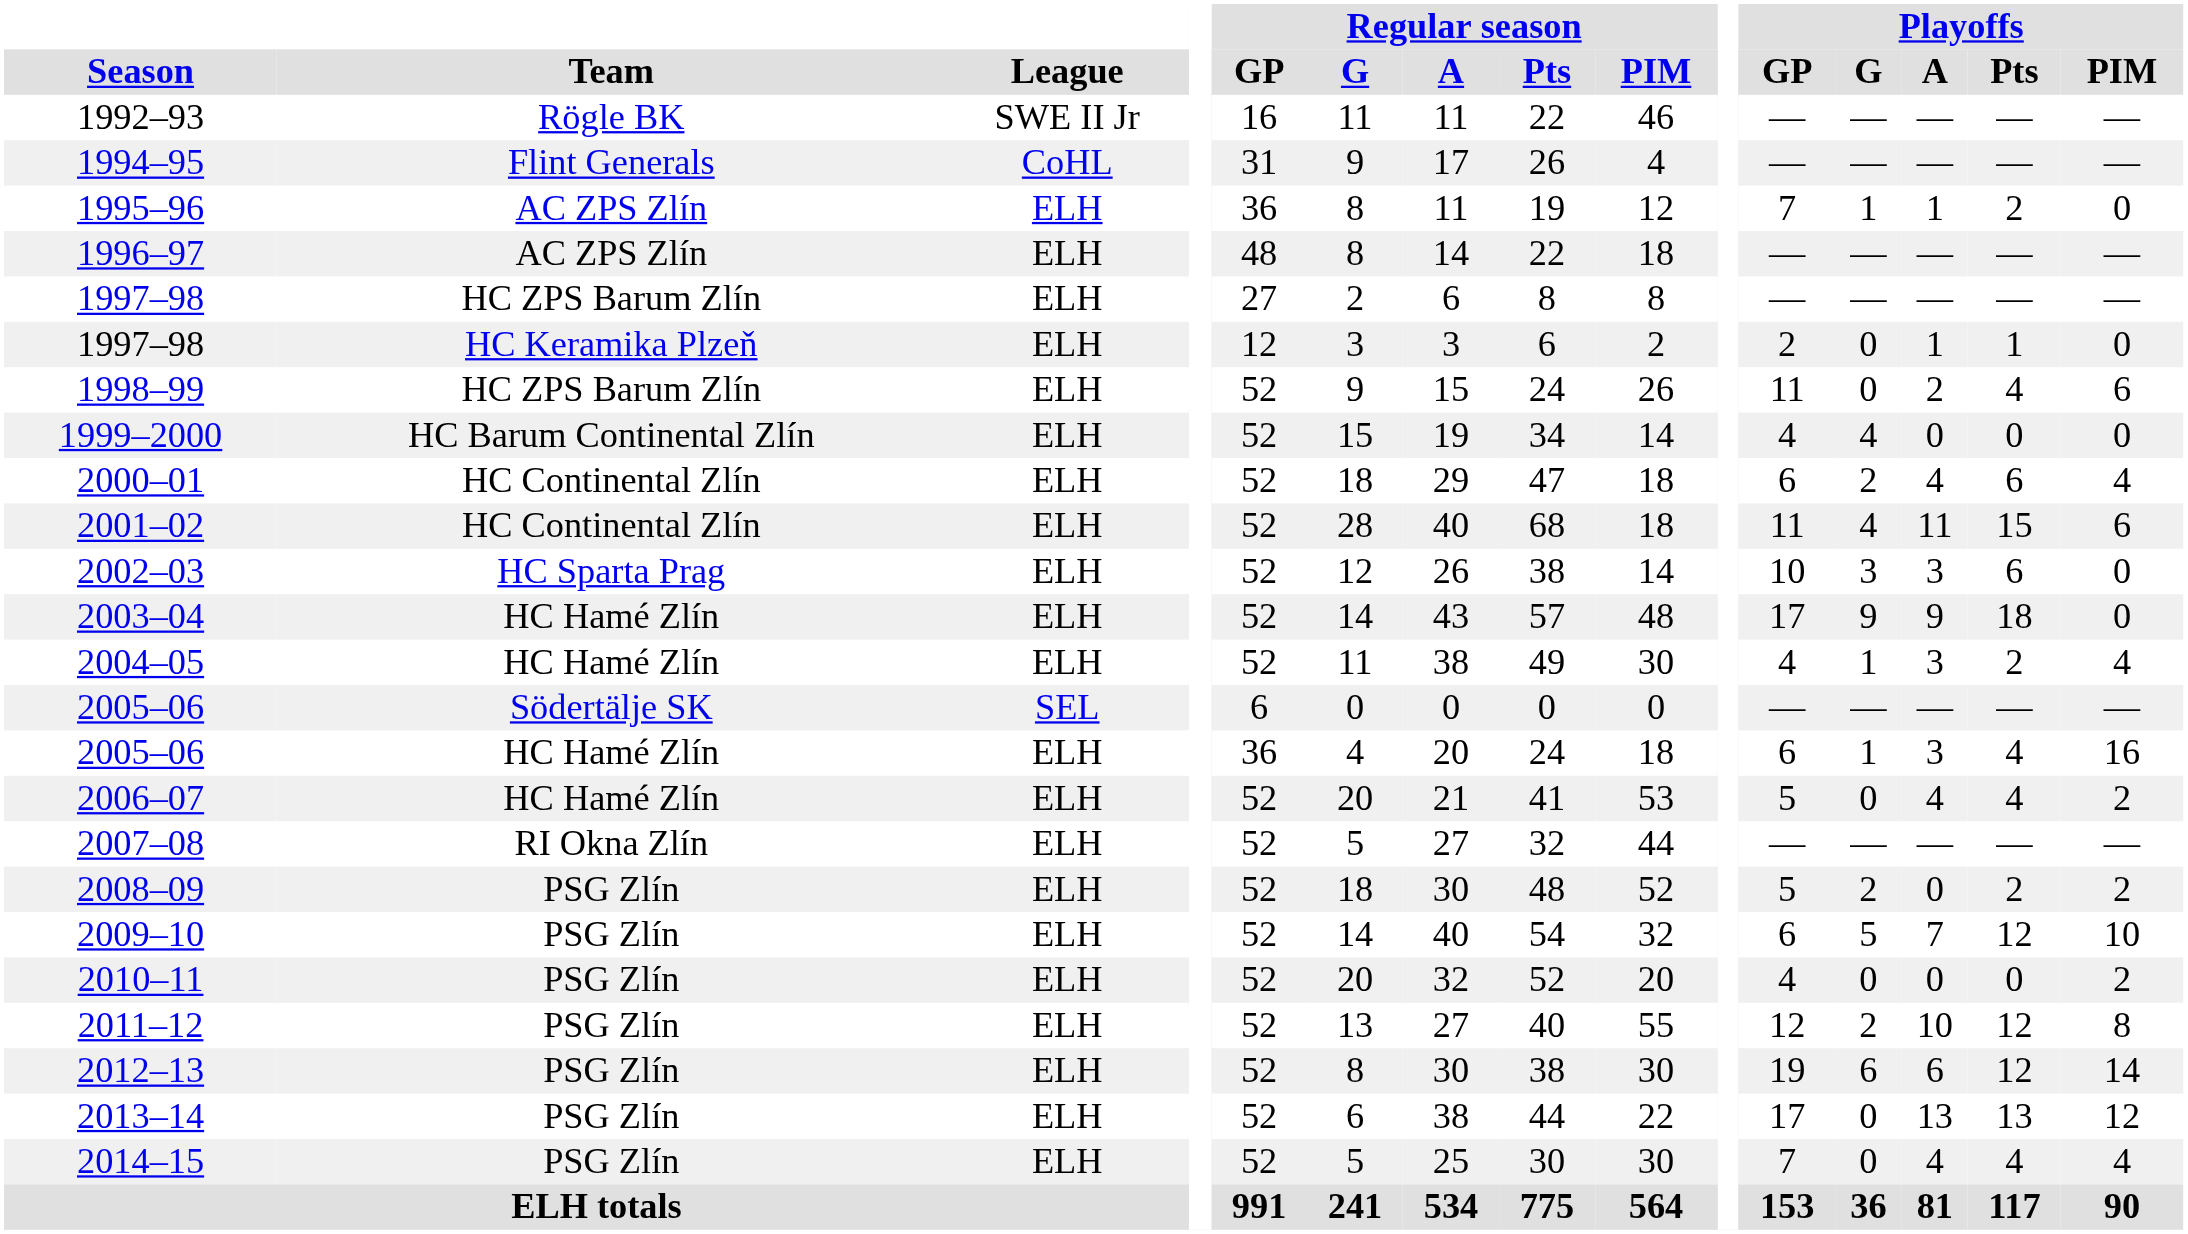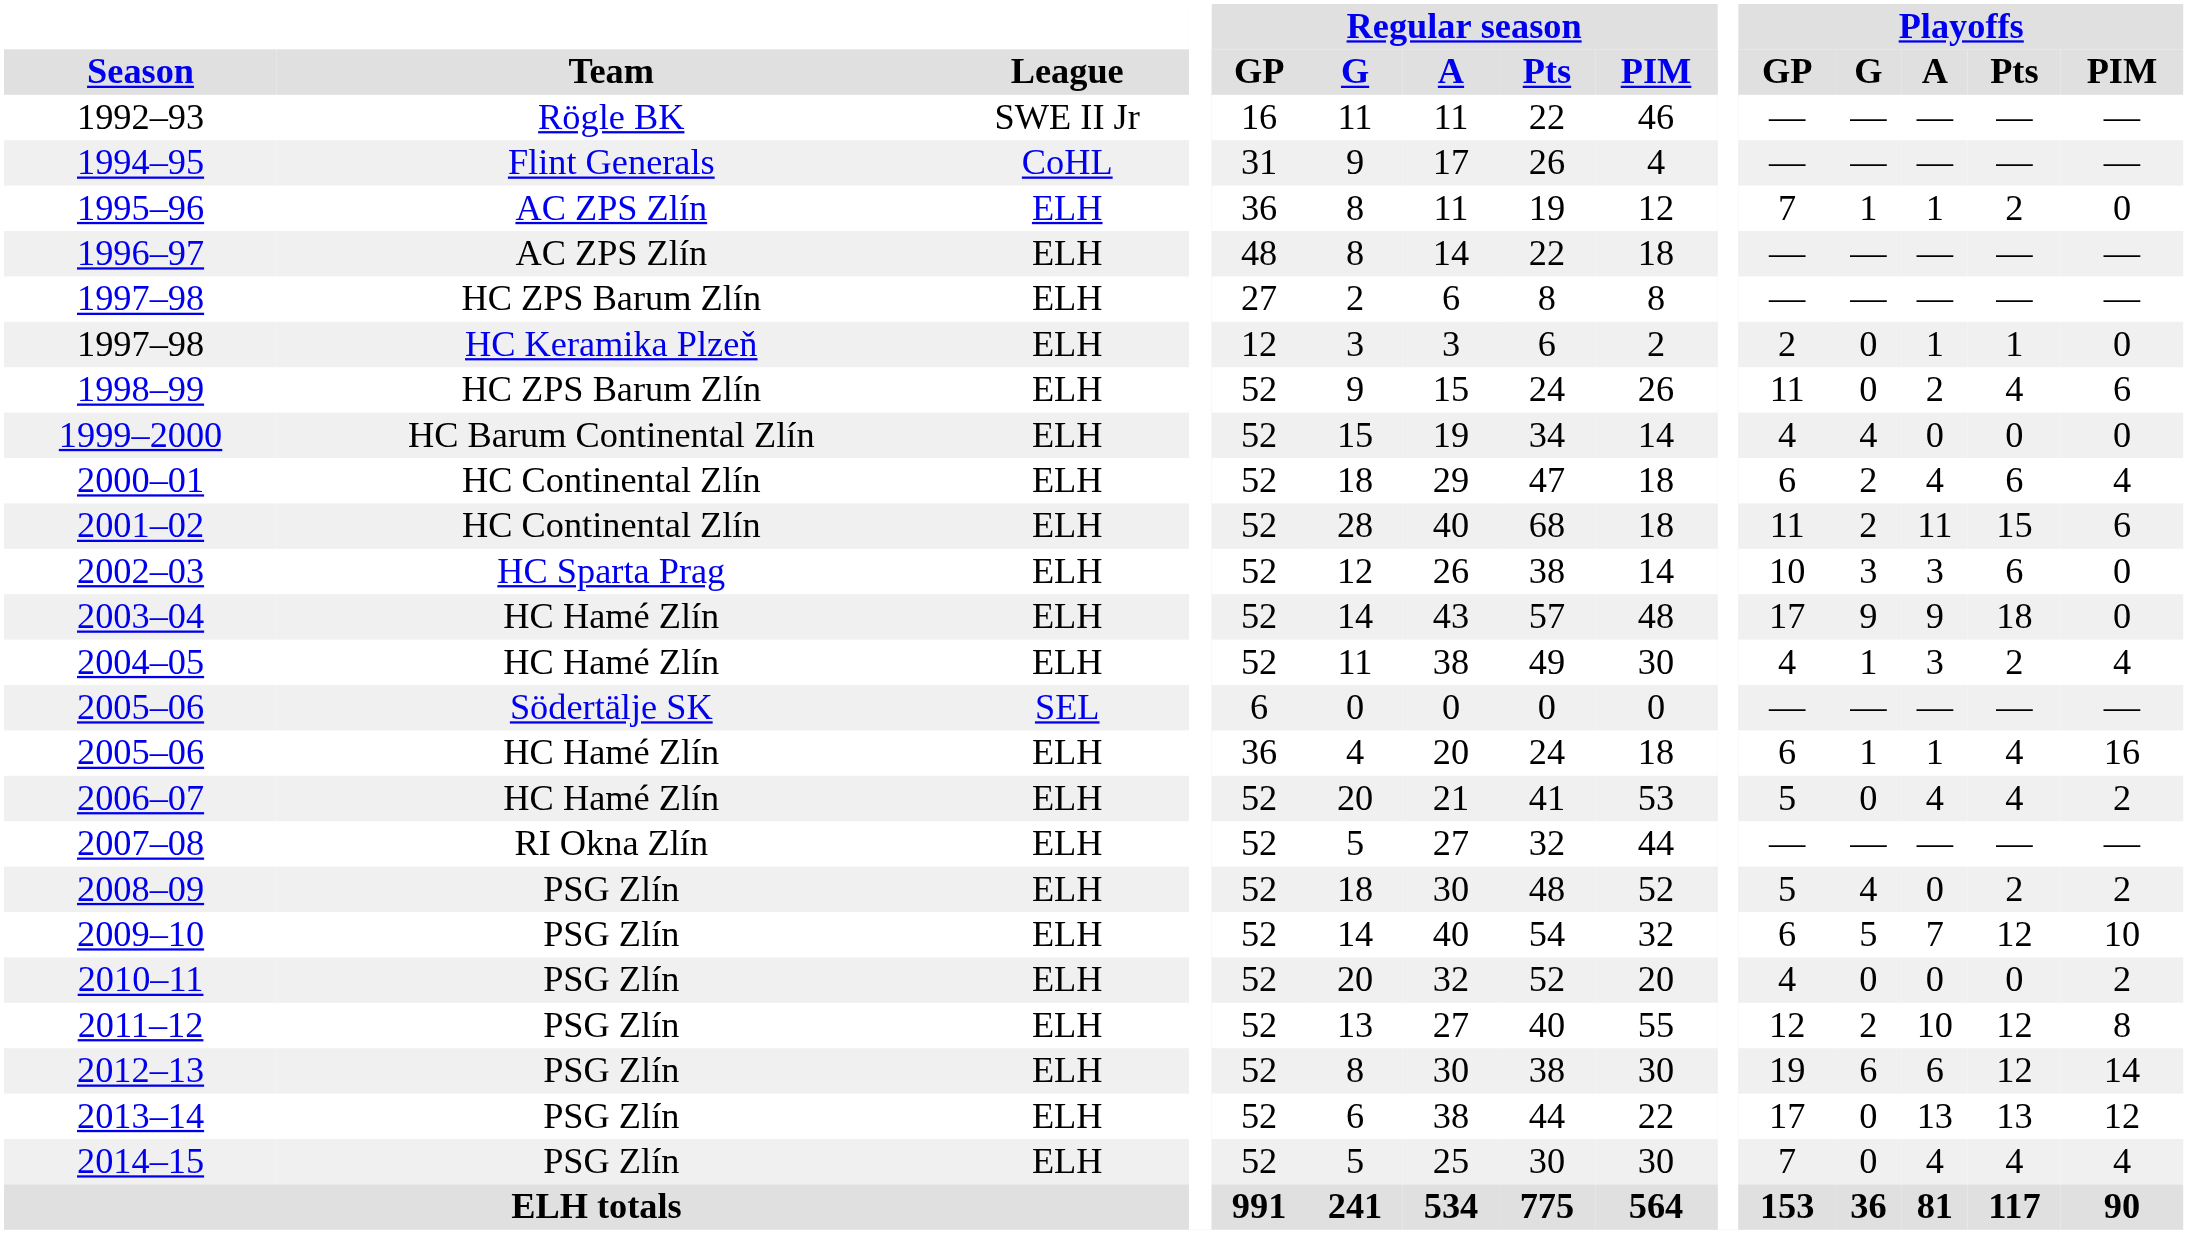 <table border="0" cellpadding="1" cellspacing="0" style="text-align:center; width:60em">
 <tr bgcolor="#e0e0e0">
 <th colspan="3" bgcolor="#ffffff"> </th>
 <th rowspan="99" bgcolor="#ffffff"> </th>
 <th colspan="5"><a href='#'>Regular season</a></th>
 <th rowspan="99" bgcolor="#ffffff"> </th>
 <th colspan="5"><a href='#'>Playoffs</a></th>
 </tr>
 <tr bgcolor="#e0e0e0">
 <th><a href='#'>Season</a></th>
 <th>Team</th>
 <th>League</th>
 <th>GP</th>
 <th><a href='#'>G</a></th>
 <th><a href='#'>A</a></th>
 <th><a href='#'>Pts</a></th>
 <th><a href='#'>PIM</a></th>
 <th>GP</th>
 <th>G</th>
 <th>A</th>
 <th>Pts</th>
 <th>PIM</th>
 </tr>
 <tr>
 <td>1992–93</td>
 <td><a href='#'>Rögle BK</a></td>
 <td>SWE II Jr</td>
 <td>16</td>
 <td>11</td>
 <td>11</td>
 <td>22</td>
 <td>46</td>
 <td>—</td>
 <td>—</td>
 <td>—</td>
 <td>—</td>
 <td>—</td>
 </tr>
 <tr bgcolor="#f0f0f0">
 <td><a href='#'>1994–95</a></td>
 <td><a href='#'>Flint Generals</a></td>
 <td><a href='#'>CoHL</a></td>
 <td>31</td>
 <td>9</td>
 <td>17</td>
 <td>26</td>
 <td>4</td>
 <td>—</td>
 <td>—</td>
 <td>—</td>
 <td>—</td>
 <td>—</td>
 </tr>
 <tr>
 <td><a href='#'>1995–96</a></td>
 <td><a href='#'>AC ZPS Zlín</a></td>
 <td><a href='#'>ELH</a></td>
 <td>36</td>
 <td>8</td>
 <td>11</td>
 <td>19</td>
 <td>12</td>
 <td>7</td>
 <td>1</td>
 <td>1</td>
 <td>2</td>
 <td>0</td>
 </tr>
 <tr bgcolor="#f0f0f0">
 <td><a href='#'>1996–97</a></td>
 <td>AC ZPS Zlín</td>
 <td>ELH</td>
 <td>48</td>
 <td>8</td>
 <td>14</td>
 <td>22</td>
 <td>18</td>
 <td>—</td>
 <td>—</td>
 <td>—</td>
 <td>—</td>
 <td>—</td>
 </tr>
 <tr>
 <td><a href='#'>1997–98</a></td>
 <td>HC ZPS Barum Zlín</td>
 <td>ELH</td>
 <td>27</td>
 <td>2</td>
 <td>6</td>
 <td>8</td>
 <td>8</td>
 <td>—</td>
 <td>—</td>
 <td>—</td>
 <td>—</td>
 <td>—</td>
 </tr>
 <tr bgcolor="#f0f0f0">
 <td>1997–98</td>
 <td><a href='#'>HC Keramika Plzeň</a></td>
 <td>ELH</td>
 <td>12</td>
 <td>3</td>
 <td>3</td>
 <td>6</td>
 <td>2</td>
 <td>2</td>
 <td>0</td>
 <td>1</td>
 <td>1</td>
 <td>0</td>
 </tr>
 <tr>
 <td><a href='#'>1998–99</a></td>
 <td>HC ZPS Barum Zlín</td>
 <td>ELH</td>
 <td>52</td>
 <td>9</td>
 <td>15</td>
 <td>24</td>
 <td>26</td>
 <td>11</td>
 <td>0</td>
 <td>2</td>
 <td>4</td>
 <td>6</td>
 </tr>
 <tr bgcolor="#f0f0f0">
 <td><a href='#'>1999–2000</a></td>
 <td>HC Barum Continental Zlín</td>
 <td>ELH</td>
 <td>52</td>
 <td>15</td>
 <td>19</td>
 <td>34</td>
 <td>14</td>
 <td>4</td>
 <td>4</td>
 <td>0</td>
 <td>0</td>
 <td>0</td>
 </tr>
 <tr>
 <td><a href='#'>2000–01</a></td>
 <td>HC Continental Zlín</td>
 <td>ELH</td>
 <td>52</td>
 <td>18</td>
 <td>29</td>
 <td>47</td>
 <td>18</td>
 <td>6</td>
 <td>2</td>
 <td>4</td>
 <td>6</td>
 <td>4</td>
 </tr>
 <tr bgcolor="#f0f0f0">
 <td><a href='#'>2001–02</a></td>
 <td>HC Continental Zlín</td>
 <td>ELH</td>
 <td>52</td>
 <td>28</td>
 <td>40</td>
 <td>68</td>
 <td>18</td>
 <td>11</td>
-<td>4</td>
+<td>2</td>
 <td>11</td>
 <td>15</td>
 <td>6</td>
 </tr>
 <tr>
 <td><a href='#'>2002–03</a></td>
 <td><a href='#'>HC Sparta Prag</a></td>
 <td>ELH</td>
 <td>52</td>
 <td>12</td>
 <td>26</td>
 <td>38</td>
 <td>14</td>
 <td>10</td>
 <td>3</td>
 <td>3</td>
 <td>6</td>
 <td>0</td>
 </tr>
 <tr bgcolor="#f0f0f0">
 <td><a href='#'>2003–04</a></td>
 <td>HC Hamé Zlín</td>
 <td>ELH</td>
 <td>52</td>
 <td>14</td>
 <td>43</td>
 <td>57</td>
 <td>48</td>
 <td>17</td>
 <td>9</td>
 <td>9</td>
 <td>18</td>
 <td>0</td>
 </tr>
 <tr>
 <td><a href='#'>2004–05</a></td>
 <td>HC Hamé Zlín</td>
 <td>ELH</td>
 <td>52</td>
 <td>11</td>
 <td>38</td>
 <td>49</td>
 <td>30</td>
 <td>4</td>
 <td>1</td>
 <td>3</td>
 <td>2</td>
 <td>4</td>
 </tr>
 <tr bgcolor="#f0f0f0">
 <td><a href='#'>2005–06</a></td>
 <td><a href='#'>Södertälje SK</a></td>
 <td><a href='#'>SEL</a></td>
 <td>6</td>
 <td>0</td>
 <td>0</td>
 <td>0</td>
 <td>0</td>
 <td>—</td>
 <td>—</td>
 <td>—</td>
 <td>—</td>
 <td>—</td>
 </tr>
 <tr>
 <td><a href='#'>2005–06</a></td>
 <td>HC Hamé Zlín</td>
 <td>ELH</td>
 <td>36</td>
 <td>4</td>
 <td>20</td>
 <td>24</td>
 <td>18</td>
 <td>6</td>
 <td>1</td>
-<td>3</td>
+<td>1</td>
 <td>4</td>
 <td>16</td>
 </tr>
 <tr bgcolor="#f0f0f0">
 <td><a href='#'>2006–07</a></td>
 <td>HC Hamé Zlín</td>
 <td>ELH</td>
 <td>52</td>
 <td>20</td>
 <td>21</td>
 <td>41</td>
 <td>53</td>
 <td>5</td>
 <td>0</td>
 <td>4</td>
 <td>4</td>
 <td>2</td>
 </tr>
 <tr>
 <td><a href='#'>2007–08</a></td>
 <td>RI Okna Zlín</td>
 <td>ELH</td>
 <td>52</td>
 <td>5</td>
 <td>27</td>
 <td>32</td>
 <td>44</td>
 <td>—</td>
 <td>—</td>
 <td>—</td>
 <td>—</td>
 <td>—</td>
 </tr>
 <tr bgcolor="#f0f0f0">
 <td><a href='#'>2008–09</a></td>
 <td>PSG Zlín</td>
 <td>ELH</td>
 <td>52</td>
 <td>18</td>
 <td>30</td>
 <td>48</td>
 <td>52</td>
 <td>5</td>
-<td>2</td>
+<td>4</td>
 <td>0</td>
 <td>2</td>
 <td>2</td>
 </tr>
 <tr>
 <td><a href='#'>2009–10</a></td>
 <td>PSG Zlín</td>
 <td>ELH</td>
 <td>52</td>
 <td>14</td>
 <td>40</td>
 <td>54</td>
 <td>32</td>
 <td>6</td>
 <td>5</td>
 <td>7</td>
 <td>12</td>
 <td>10</td>
 </tr>
 <tr bgcolor="#f0f0f0">
 <td><a href='#'>2010–11</a></td>
 <td>PSG Zlín</td>
 <td>ELH</td>
 <td>52</td>
 <td>20</td>
 <td>32</td>
 <td>52</td>
 <td>20</td>
 <td>4</td>
 <td>0</td>
 <td>0</td>
 <td>0</td>
 <td>2</td>
 </tr>
 <tr>
 <td><a href='#'>2011–12</a></td>
 <td>PSG Zlín</td>
 <td>ELH</td>
 <td>52</td>
 <td>13</td>
 <td>27</td>
 <td>40</td>
 <td>55</td>
 <td>12</td>
 <td>2</td>
 <td>10</td>
 <td>12</td>
 <td>8</td>
 </tr>
 <tr bgcolor="#f0f0f0">
 <td><a href='#'>2012–13</a></td>
 <td>PSG Zlín</td>
 <td>ELH</td>
 <td>52</td>
 <td>8</td>
 <td>30</td>
 <td>38</td>
 <td>30</td>
 <td>19</td>
 <td>6</td>
 <td>6</td>
 <td>12</td>
 <td>14</td>
 </tr>
 <tr>
 <td><a href='#'>2013–14</a></td>
 <td>PSG Zlín</td>
 <td>ELH</td>
 <td>52</td>
 <td>6</td>
 <td>38</td>
 <td>44</td>
 <td>22</td>
 <td>17</td>
 <td>0</td>
 <td>13</td>
 <td>13</td>
 <td>12</td>
 </tr>
 <tr bgcolor="#f0f0f0">
 <td><a href='#'>2014–15</a></td>
 <td>PSG Zlín</td>
 <td>ELH</td>
 <td>52</td>
 <td>5</td>
 <td>25</td>
 <td>30</td>
 <td>30</td>
 <td>7</td>
 <td>0</td>
 <td>4</td>
 <td>4</td>
 <td>4</td>
 </tr>
 <tr bgcolor="#e0e0e0">
 <th colspan="3">ELH totals</th>
 <th>991</th>
 <th>241</th>
 <th>534</th>
 <th>775</th>
 <th>564</th>
 <th>153</th>
 <th>36</th>
 <th>81</th>
 <th>117</th>
 <th>90</th>
 </tr>
 </table>
